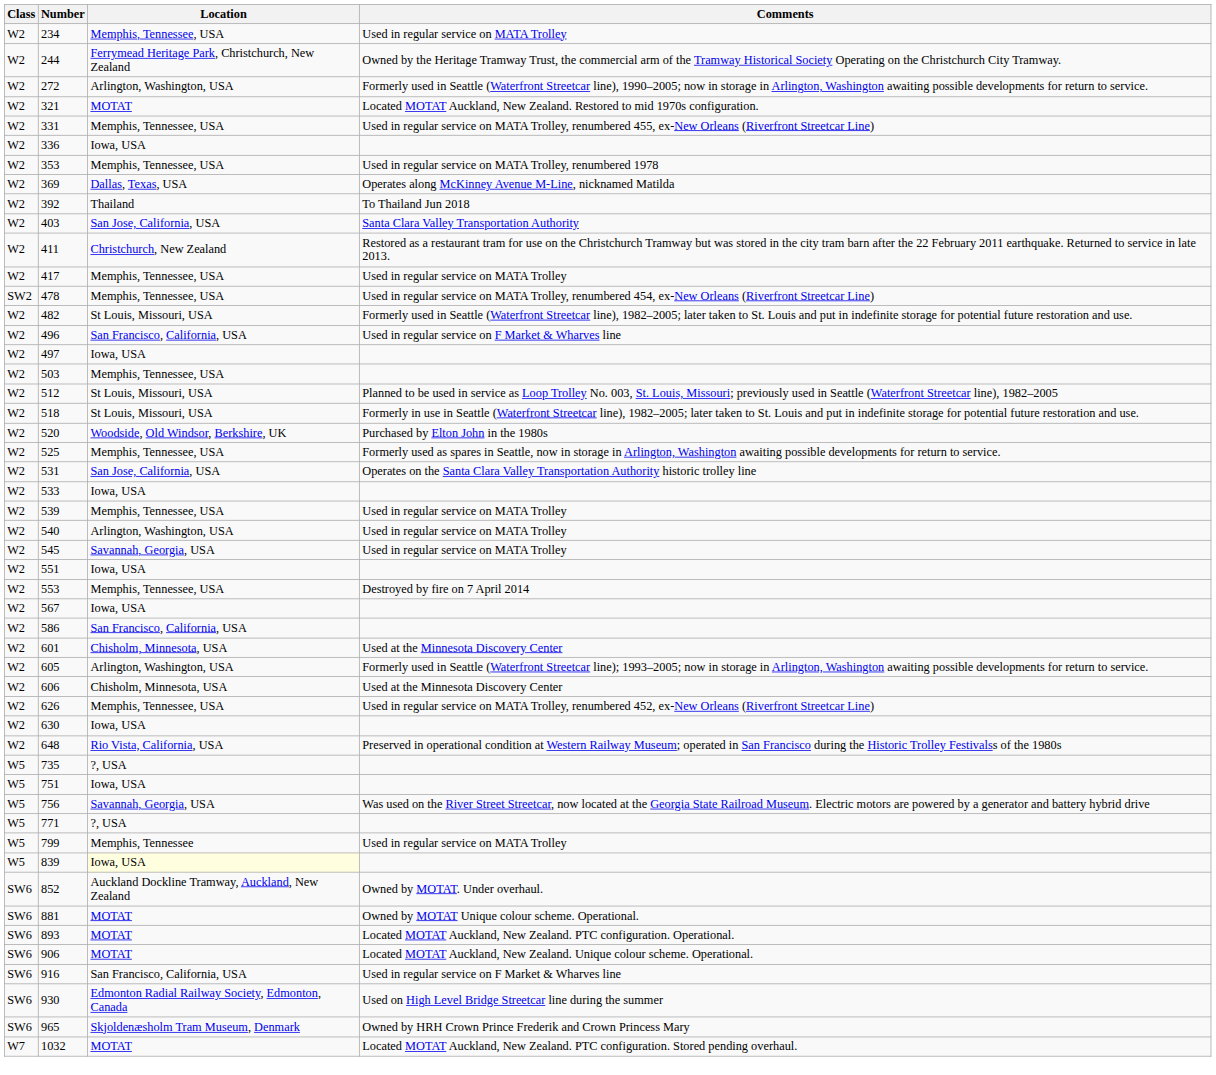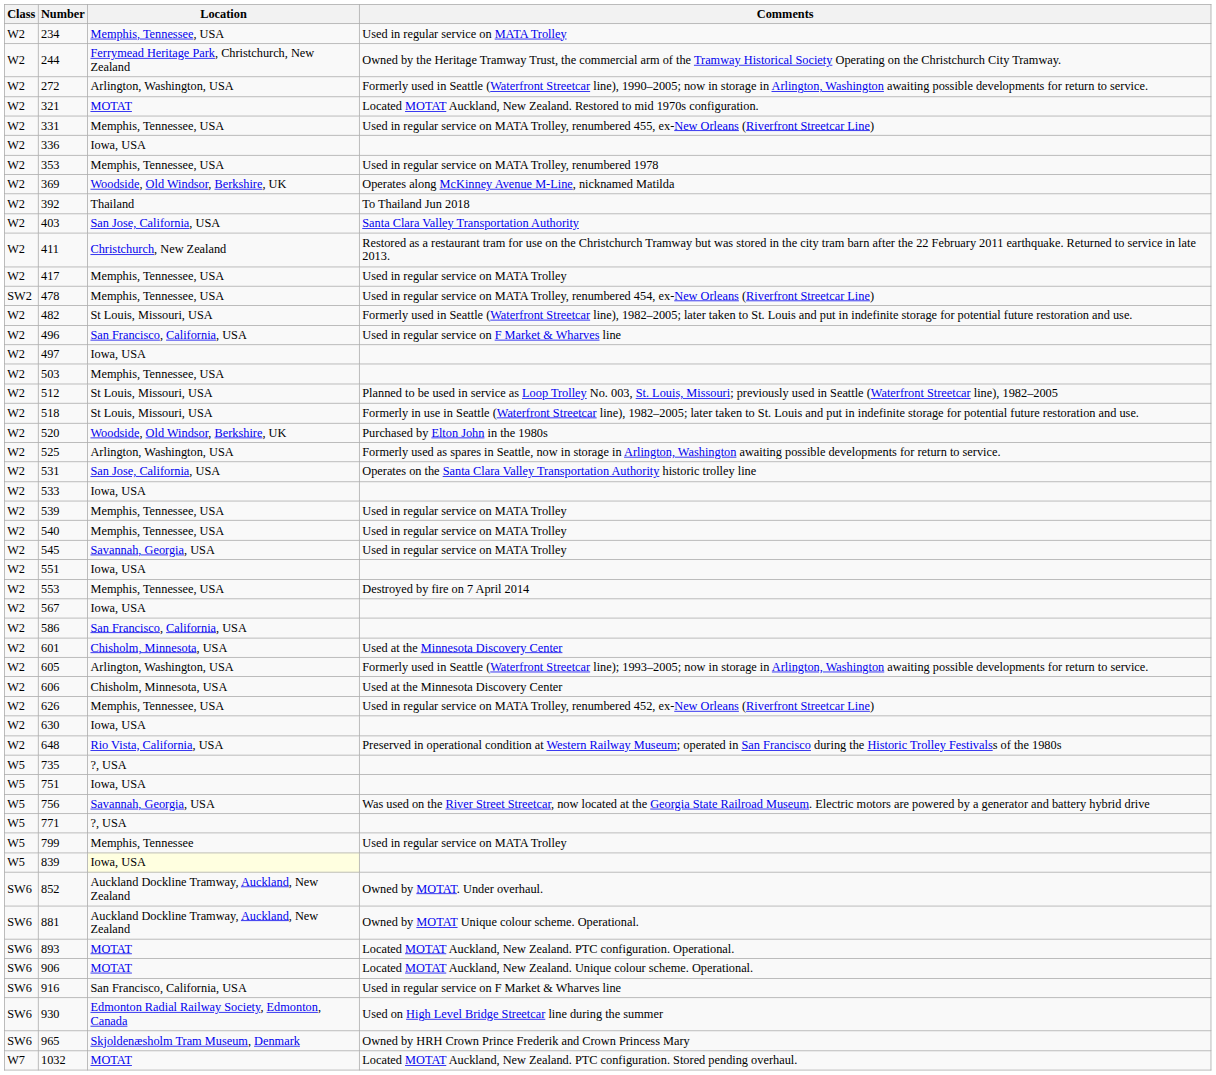 <table class="wikitable sortable mw-collapsible mw-collapsed" border="1">
 <tr>
 <th scope="col">Class</th>
 <th scope="col">Number</th>
 <th scope="col">Location</th>
 <th scope="col" class="unsortable">Comments</th>
 </tr>
 <tr>
 <td>W2</td>
 <td>234</td>
 <td><a href='#'>Memphis, Tennessee</a>, USA</td>
 <td>Used in regular service on <a href='#'>MATA Trolley</a></td>
 </tr>
 <tr>
 <td>W2</td>
 <td>244</td>
 <td><a href='#'>Ferrymead Heritage Park</a>, Christchurch, New Zealand</td>
 <td>Owned by the Heritage Tramway Trust, the commercial arm of the <a href='#'>Tramway Historical Society</a> Operating on the Christchurch City Tramway.</td>
 </tr>
 <tr>
 <td>W2</td>
 <td>272</td>
 <td>Arlington, Washington, USA</td>
 <td>Formerly used in Seattle (<a href='#'>Waterfront Streetcar</a> line), 1990–2005; now in storage in <a href='#'>Arlington, Washington</a> awaiting possible developments for return to service.</td>
 </tr>
 <tr>
 <td>W2</td>
 <td>321</td>
 <td><a href='#'>MOTAT</a></td>
 <td>Located <a href='#'>MOTAT</a> Auckland, New Zealand. Restored to mid 1970s configuration.</td>
 </tr>
 <tr>
 <td>W2</td>
 <td>331</td>
 <td>Memphis, Tennessee, USA</td>
 <td>Used in regular service on MATA Trolley, renumbered 455, ex-<a href='#'>New Orleans</a> (<a href='#'>Riverfront Streetcar Line</a>)</td>
 </tr>
 <tr>
 <td>W2</td>
 <td>336</td>
 <td>Iowa, USA</td>
 <td></td>
 </tr>
 <tr>
 <td>W2</td>
 <td>353</td>
 <td>Memphis, Tennessee, USA</td>
 <td>Used in regular service on MATA Trolley, renumbered 1978</td>
 </tr>
 <tr>
 <td>W2</td>
 <td>369</td>
-<td><a href='#'>Dallas</a>, <a href='#'>Texas</a>, USA</td>
+<td><a href='#'>Woodside</a>, <a href='#'>Old Windsor</a>, <a href='#'>Berkshire</a>, UK</td>
 <td>Operates along <a href='#'>McKinney Avenue M-Line</a>, nicknamed Matilda</td>
 </tr>
 <tr>
 <td>W2</td>
 <td>392</td>
 <td>Thailand</td>
 <td> To Thailand Jun 2018</td>
 </tr>
 <tr>
 <td>W2</td>
 <td>403</td>
 <td><a href='#'>San Jose, California</a>, USA</td>
 <td><a href='#'>Santa Clara Valley Transportation Authority</a></td>
 </tr>
 <tr>
 <td>W2</td>
 <td>411</td>
 <td><a href='#'>Christchurch</a>, New Zealand</td>
 <td>Restored as a restaurant tram for use on the Christchurch Tramway but was stored in the city tram barn after the 22 February 2011 earthquake. Returned to service in late 2013.</td>
 </tr>
 <tr>
 <td>W2</td>
 <td>417</td>
 <td>Memphis, Tennessee, USA</td>
 <td>Used in regular service on MATA Trolley</td>
 </tr>
 <tr>
 <td>SW2</td>
 <td>478</td>
 <td>Memphis, Tennessee, USA</td>
 <td>Used in regular service on MATA Trolley, renumbered 454, ex-<a href='#'>New Orleans</a> (<a href='#'>Riverfront Streetcar Line</a>)</td>
 </tr>
 <tr>
 <td>W2</td>
 <td>482</td>
 <td>St Louis, Missouri, USA</td>
 <td>Formerly used in Seattle (<a href='#'>Waterfront Streetcar</a> line), 1982–2005; later taken to St. Louis and put in indefinite storage for potential future restoration and use.</td>
 </tr>
 <tr>
 <td>W2</td>
 <td>496</td>
 <td><a href='#'>San Francisco</a>, <a href='#'>California</a>, USA</td>
 <td>Used in regular service on <a href='#'>F Market & Wharves</a> line</td>
 </tr>
 <tr>
 <td>W2</td>
 <td>497</td>
 <td>Iowa, USA</td>
 <td></td>
 </tr>
 <tr>
 <td>W2</td>
 <td>503</td>
 <td>Memphis, Tennessee, USA</td>
 <td></td>
 </tr>
 <tr>
 <td>W2</td>
 <td>512</td>
 <td>St Louis, Missouri, USA</td>
 <td>Planned to be used in service as <a href='#'>Loop Trolley</a> No. 003, <a href='#'>St. Louis, Missouri</a>; previously used in Seattle (<a href='#'>Waterfront Streetcar</a> line), 1982–2005</td>
 </tr>
 <tr>
 <td>W2</td>
 <td>518</td>
 <td>St Louis, Missouri, USA</td>
 <td>Formerly in use in Seattle (<a href='#'>Waterfront Streetcar</a> line), 1982–2005; later taken to St. Louis and put in indefinite storage for potential future restoration and use.</td>
 </tr>
 <tr>
 <td>W2</td>
 <td>520</td>
 <td><a href='#'>Woodside</a>, <a href='#'>Old Windsor</a>, <a href='#'>Berkshire</a>, UK</td>
 <td>Purchased by <a href='#'>Elton John</a> in the 1980s</td>
 </tr>
 <tr>
 <td>W2</td>
 <td>525</td>
-<td>Memphis, Tennessee, USA</td>
+<td>Arlington, Washington, USA</td>
 <td>Formerly used as spares in Seattle, now in storage in <a href='#'>Arlington, Washington</a> awaiting possible developments for return to service.</td>
 </tr>
 <tr>
 <td>W2</td>
 <td>531</td>
 <td><a href='#'>San Jose, California</a>, USA</td>
 <td>Operates on the <a href='#'>Santa Clara Valley Transportation Authority</a> historic trolley line</td>
 </tr>
 <tr>
 <td>W2</td>
 <td>533</td>
 <td>Iowa, USA</td>
 <td></td>
 </tr>
 <tr>
 <td>W2</td>
 <td>539</td>
 <td>Memphis, Tennessee, USA</td>
 <td>Used in regular service on MATA Trolley</td>
 </tr>
 <tr>
 <td>W2</td>
 <td>540</td>
-<td>Arlington, Washington, USA</td>
+<td>Memphis, Tennessee, USA</td>
 <td>Used in regular service on MATA Trolley</td>
 </tr>
 <tr>
 <td>W2</td>
 <td>545</td>
 <td><a href='#'>Savannah, Georgia</a>, USA</td>
 <td>Used in regular service on MATA Trolley</td>
 </tr>
 <tr>
 <td>W2</td>
 <td>551</td>
 <td>Iowa, USA</td>
 <td></td>
 </tr>
 <tr>
 <td>W2</td>
 <td>553</td>
 <td>Memphis, Tennessee, USA</td>
 <td>Destroyed by fire on 7 April 2014</td>
 </tr>
 <tr>
 <td>W2</td>
 <td>567</td>
 <td>Iowa, USA</td>
 <td></td>
 </tr>
 <tr>
 <td>W2</td>
 <td>586</td>
 <td><a href='#'>San Francisco</a>, <a href='#'>California</a>, USA</td>
 <td></td>
 </tr>
 <tr>
 <td>W2</td>
 <td>601</td>
 <td><a href='#'>Chisholm, Minnesota</a>, USA</td>
 <td>Used at the <a href='#'>Minnesota Discovery Center</a></td>
 </tr>
 <tr>
 <td>W2</td>
 <td>605</td>
 <td>Arlington, Washington, USA</td>
 <td>Formerly used in Seattle (<a href='#'>Waterfront Streetcar</a> line); 1993–2005; now in storage in <a href='#'>Arlington, Washington</a> awaiting possible developments for return to service.</td>
 </tr>
 <tr>
 <td>W2</td>
 <td>606</td>
 <td>Chisholm, Minnesota, USA</td>
 <td>Used at the Minnesota Discovery Center</td>
 </tr>
 <tr>
 <td>W2</td>
 <td>626</td>
 <td>Memphis, Tennessee, USA</td>
 <td>Used in regular service on MATA Trolley, renumbered 452, ex-<a href='#'>New Orleans</a> (<a href='#'>Riverfront Streetcar Line</a>)</td>
 </tr>
 <tr>
 <td>W2</td>
 <td>630</td>
 <td>Iowa, USA</td>
 <td></td>
 </tr>
 <tr>
 <td>W2</td>
 <td>648</td>
 <td><a href='#'>Rio Vista, California</a>, USA</td>
 <td>Preserved in operational condition at <a href='#'>Western Railway Museum</a>; operated in <a href='#'>San Francisco</a> during the <a href='#'>Historic Trolley Festivals</a>s of the 1980s</td>
 </tr>
 <tr>
 <td>W5</td>
 <td>735</td>
 <td>?, USA</td>
 <td></td>
 </tr>
 <tr>
 <td>W5</td>
 <td>751</td>
 <td>Iowa, USA</td>
 <td></td>
 </tr>
 <tr>
 <td>W5</td>
 <td>756</td>
 <td><a href='#'>Savannah, Georgia</a>, USA</td>
 <td>Was used on the <a href='#'>River Street Streetcar</a>, now located at the <a href='#'>Georgia State Railroad Museum</a>. Electric motors are powered by a generator and battery hybrid drive</td>
 </tr>
 <tr>
 <td>W5</td>
 <td>771</td>
 <td>?, USA</td>
 <td></td>
 </tr>
 <tr>
 <td>W5</td>
 <td>799</td>
 <td>Memphis, Tennessee</td>
 <td>Used in regular service on MATA Trolley</td>
 </tr>
 <tr>
 <td>W5</td>
 <td>839</td>
 <td style="background: lightyellow;">Iowa, USA</td>
 <td></td>
 </tr>
 <tr>
 <td>SW6</td>
 <td>852</td>
 <td>Auckland Dockline Tramway, <a href='#'>Auckland</a>, New Zealand</td>
 <td> Owned by <a href='#'>MOTAT</a>. Under overhaul.</td>
 </tr>
 <tr>
 <td>SW6</td>
 <td>881</td>
-<td><a href='#'>MOTAT</a></td>
+<td>Auckland Dockline Tramway, <a href='#'>Auckland</a>, New Zealand</td>
 <td> Owned by <a href='#'>MOTAT</a> Unique colour scheme. Operational.</td>
 </tr>
 <tr>
 <td>SW6</td>
 <td>893</td>
 <td><a href='#'>MOTAT</a></td>
 <td>Located <a href='#'>MOTAT</a> Auckland, New Zealand. PTC configuration. Operational.</td>
 </tr>
 <tr>
 <td>SW6</td>
 <td>906</td>
 <td><a href='#'>MOTAT</a></td>
 <td>Located <a href='#'>MOTAT</a> Auckland, New Zealand. Unique colour scheme. Operational.</td>
 </tr>
 <tr>
 <td>SW6</td>
 <td>916</td>
 <td>San Francisco, California, USA</td>
 <td>Used in regular service on F Market & Wharves line</td>
 </tr>
 <tr>
 <td>SW6</td>
 <td>930</td>
 <td><a href='#'>Edmonton Radial Railway Society</a>, <a href='#'>Edmonton</a>, <a href='#'>Canada</a></td>
 <td>Used on <a href='#'>High Level Bridge Streetcar</a> line during the summer</td>
 </tr>
 <tr>
 <td>SW6</td>
 <td>965</td>
 <td><a href='#'>Skjoldenæsholm Tram Museum</a>, <a href='#'>Denmark</a></td>
 <td>Owned by HRH Crown Prince Frederik and Crown Princess Mary</td>
 </tr>
 <tr>
 <td>W7</td>
 <td>1032</td>
 <td><a href='#'>MOTAT</a></td>
 <td>Located <a href='#'>MOTAT</a> Auckland, New Zealand. PTC configuration. Stored pending overhaul.</td>
 </tr>
 </table>
